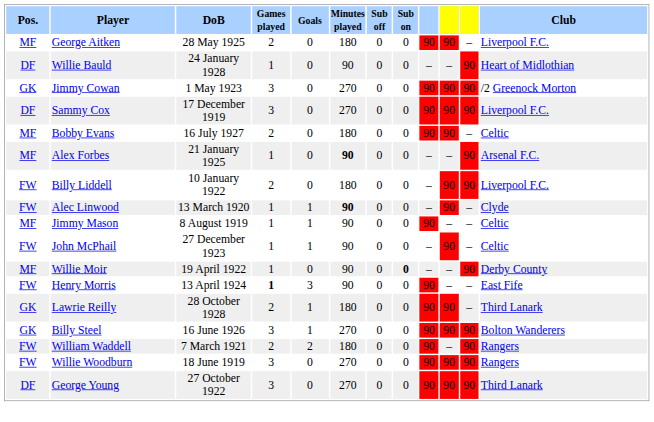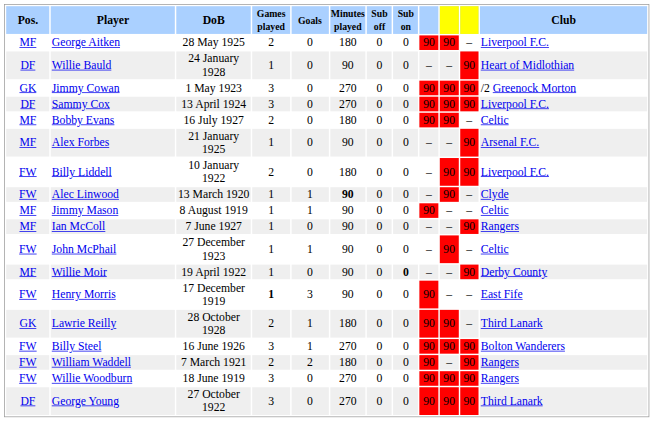 <table border="0" width="100%" style="border: 1px solid #999; background-color:#FFFFFF; text-align:center">
 <tr align="center" bgcolor="#AAD0FF">
 <th width=7%>Pos.</th>
 <th width=20%>Player</th>
 <th width=12%>DoB</th>
 <th width=6%><small>Games<br>played</small></th>
 <th width=6%><small>Goals</small></th>
 <th width=4%><small>Minutes<br>played</small></th>
 <th width=4%><small>Sub off</small></th>
 <th width=4%><small>Sub on</small></th>
 <th width=3%></th>
 <th width=3% bgcolor=yellow></th>
 <th width=3% bgcolor=yellow></th>
 <th width=27%>Club</th>
 </tr>
 <tr>
 <td><a href='#'>MF</a></td>
 <td align="left"><a href='#'>George Aitken</a></td>
 <td>28 May 1925</td>
 <td>2</td>
 <td>0</td>
 <td>180</td>
 <td>0</td>
 <td>0</td>
 <td bgcolor=red>90</td>
 <td bgcolor=red>90</td>
 <td>–</td>
 <td align="left"> <a href='#'>Liverpool F.C.</a></td>
 </tr>
 <tr bgcolor="#EFEFEF">
 <td><a href='#'>DF</a></td>
 <td align="left"><a href='#'>Willie Bauld</a></td>
 <td>24 January 1928</td>
 <td>1</td>
 <td>0</td>
 <td>90</td>
 <td>0</td>
 <td>0</td>
 <td>–</td>
 <td>–</td>
 <td bgcolor=red>90</td>
 <td align="left"> <a href='#'>Heart of Midlothian</a></td>
 </tr>
 <tr>
 <td><a href='#'>GK</a></td>
 <td align="left"><a href='#'>Jimmy Cowan</a></td>
 <td>1 May 1923</td>
 <td>3</td>
 <td>0</td>
 <td>270</td>
 <td>0</td>
 <td>0</td>
 <td bgcolor=red>90</td>
 <td bgcolor=red>90</td>
 <td bgcolor=red>90</td>
 <td align="left">/2 <a href='#'>Greenock Morton</a></td>
 </tr>
 <tr bgcolor="#EFEFEF">
 <td><a href='#'>DF</a></td>
 <td align="left"><a href='#'>Sammy Cox</a></td>
-<td>17 December 1919</td>
+<td>13 April 1924</td>
 <td>3</td>
 <td>0</td>
 <td>270</td>
 <td>0</td>
 <td>0</td>
 <td bgcolor=red>90</td>
 <td bgcolor=red>90</td>
 <td bgcolor=red>90</td>
 <td align="left"> <a href='#'>Liverpool F.C.</a></td>
 </tr>
 <tr>
 <td><a href='#'>MF</a></td>
 <td align="left"><a href='#'>Bobby Evans</a></td>
 <td>16 July 1927</td>
 <td>2</td>
 <td>0</td>
 <td>180</td>
 <td>0</td>
 <td>0</td>
 <td bgcolor=red>90</td>
 <td bgcolor=red>90</td>
 <td>–</td>
 <td align="left"> <a href='#'>Celtic</a></td>
 </tr>
 <tr bgcolor="#EFEFEF">
 <td><a href='#'>MF</a></td>
 <td align="left"><a href='#'>Alex Forbes</a></td>
 <td>21 January 1925</td>
 <td>1</td>
 <td>0</td>
-<td><strong>90</strong></td>
+<td>90</td>
 <td>0</td>
 <td>0</td>
 <td>–</td>
 <td>–</td>
 <td bgcolor=red>90</td>
 <td align="left"> <a href='#'>Arsenal F.C.</a></td>
 </tr>
 <tr>
 <td><a href='#'>FW</a></td>
 <td align="left"><a href='#'>Billy Liddell</a></td>
 <td>10 January 1922</td>
 <td>2</td>
 <td>0</td>
 <td>180</td>
 <td>0</td>
 <td>0</td>
 <td>–</td>
 <td bgcolor=red>90</td>
 <td bgcolor=red>90</td>
 <td align="left"> <a href='#'>Liverpool F.C.</a></td>
 </tr>
 <tr bgcolor="#EFEFEF">
 <td><a href='#'>FW</a></td>
 <td align="left"><a href='#'>Alec Linwood</a></td>
 <td>13 March 1920</td>
 <td>1</td>
 <td>1</td>
 <td><strong>90</strong></td>
 <td>0</td>
 <td>0</td>
 <td>–</td>
 <td bgcolor=red>90</td>
 <td>–</td>
 <td align="left"> <a href='#'>Clyde</a></td>
 </tr>
 <tr>
 <td><a href='#'>MF</a></td>
 <td align="left"><a href='#'>Jimmy Mason</a></td>
 <td>8 August 1919</td>
 <td>1</td>
 <td>1</td>
 <td>90</td>
 <td>0</td>
 <td>0</td>
 <td bgcolor=red>90</td>
 <td>–</td>
 <td>–</td>
 <td align="left"> <a href='#'>Celtic</a></td>
 </tr>
+<tr bgcolor="#EFEFEF">
+<td><a href='#'>MF</a></td>
+<td align="left"><a href='#'>Ian McColl</a></td>
+<td>7 June 1927</td>
+<td>1</td>
+<td>0</td>
+<td>90</td>
+<td>0</td>
+<td>0</td>
+<td>–</td>
+<td>–</td>
+<td bgcolor=red>90</td>
+<td align="left"> <a href='#'>Rangers</a></td>
+</tr>
 <tr>
 <td><a href='#'>FW</a></td>
 <td align="left"><a href='#'>John McPhail</a></td>
 <td>27 December 1923</td>
 <td>1</td>
 <td>1</td>
 <td>90</td>
 <td>0</td>
 <td>0</td>
 <td>–</td>
 <td bgcolor=red>90</td>
 <td>–</td>
 <td align="left"> <a href='#'>Celtic</a></td>
 </tr>
 <tr bgcolor="#EFEFEF">
 <td><a href='#'>MF</a></td>
 <td align="left"><a href='#'>Willie Moir</a></td>
 <td>19 April 1922</td>
 <td>1</td>
 <td>0</td>
 <td>90</td>
 <td>0</td>
 <td><strong>0</strong></td>
 <td>–</td>
 <td>–</td>
 <td bgcolor=red>90</td>
 <td align="left"> <a href='#'>Derby County</a></td>
 </tr>
 <tr>
 <td><a href='#'>FW</a></td>
 <td align="left"><a href='#'>Henry Morris</a></td>
-<td>13 April 1924</td>
+<td>17 December 1919</td>
 <td><strong>1</strong></td>
 <td>3</td>
 <td>90</td>
 <td>0</td>
 <td>0</td>
 <td bgcolor=red>90</td>
 <td>–</td>
 <td>–</td>
 <td align="left"> <a href='#'>East Fife</a></td>
 </tr>
 <tr bgcolor="#EFEFEF">
 <td><a href='#'>GK</a></td>
 <td align="left"><a href='#'>Lawrie Reilly</a></td>
 <td>28 October 1928</td>
 <td>2</td>
 <td>1</td>
 <td>180</td>
 <td>0</td>
 <td>0</td>
 <td bgcolor=red>90</td>
 <td bgcolor=red>90</td>
 <td>–</td>
 <td align="left"> <a href='#'>Third Lanark</a></td>
 </tr>
 <tr>
-<td><a href='#'>GK</a></td>
+<td><a href='#'>FW</a></td>
 <td align="left"><a href='#'>Billy Steel</a></td>
 <td>16 June 1926</td>
 <td>3</td>
 <td>1</td>
 <td>270</td>
 <td>0</td>
 <td>0</td>
 <td bgcolor=red>90</td>
 <td bgcolor=red>90</td>
 <td bgcolor=red>90</td>
 <td align="left"> <a href='#'>Bolton Wanderers</a></td>
 </tr>
 <tr bgcolor="#EFEFEF">
 <td><a href='#'>FW</a></td>
 <td align="left"><a href='#'>William Waddell</a></td>
 <td>7 March 1921</td>
 <td>2</td>
 <td>2</td>
 <td>180</td>
 <td>0</td>
 <td>0</td>
 <td bgcolor=red>90</td>
 <td>–</td>
 <td bgcolor=red>90</td>
 <td align="left"> <a href='#'>Rangers</a></td>
 </tr>
 <tr>
 <td><a href='#'>FW</a></td>
 <td align="left"><a href='#'>Willie Woodburn</a></td>
 <td>18 June 1919</td>
 <td>3</td>
 <td>0</td>
 <td>270</td>
 <td>0</td>
 <td>0</td>
 <td bgcolor=red>90</td>
 <td bgcolor=red>90</td>
 <td bgcolor=red>90</td>
 <td align="left"> <a href='#'>Rangers</a></td>
 </tr>
 <tr bgcolor="#EFEFEF">
 <td><a href='#'>DF</a></td>
 <td align="left"><a href='#'>George Young</a></td>
 <td>27 October 1922</td>
 <td>3</td>
 <td>0</td>
 <td>270</td>
 <td>0</td>
 <td>0</td>
 <td bgcolor=red>90</td>
 <td bgcolor=red>90</td>
 <td bgcolor=red>90</td>
 <td align="left"> <a href='#'>Third Lanark</a></td>
 </tr>
 </table>
